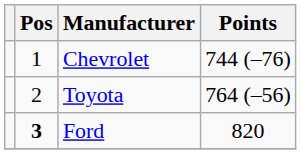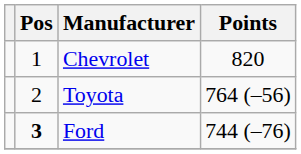 <table class="wikitable" style="font-size: 95%;">
 <tr>
 <th></th>
 <th>Pos</th>
 <th>Manufacturer</th>
 <th>Points</th>
 </tr>
 <tr>
 <td align="left"></td>
 <td style="text-align:center;">1</td>
 <td><a href='#'>Chevrolet</a></td>
-<td style="text-align:center;">744 (–76)</td>
+<td style="text-align:center;">820</td>
 </tr>
 <tr>
 <td align="left"></td>
 <td style="text-align:center;">2</td>
 <td><a href='#'>Toyota</a></td>
 <td style="text-align:center;">764 (–56)</td>
 </tr>
 <tr>
 <td align="left"></td>
 <td style="text-align:center;"><strong>3</strong></td>
 <td><a href='#'>Ford</a></td>
-<td style="text-align:center;">820</td>
+<td style="text-align:center;">744 (–76)</td>
 </tr>
 <tr class="sortbottom">
 </tr>
 </table>
